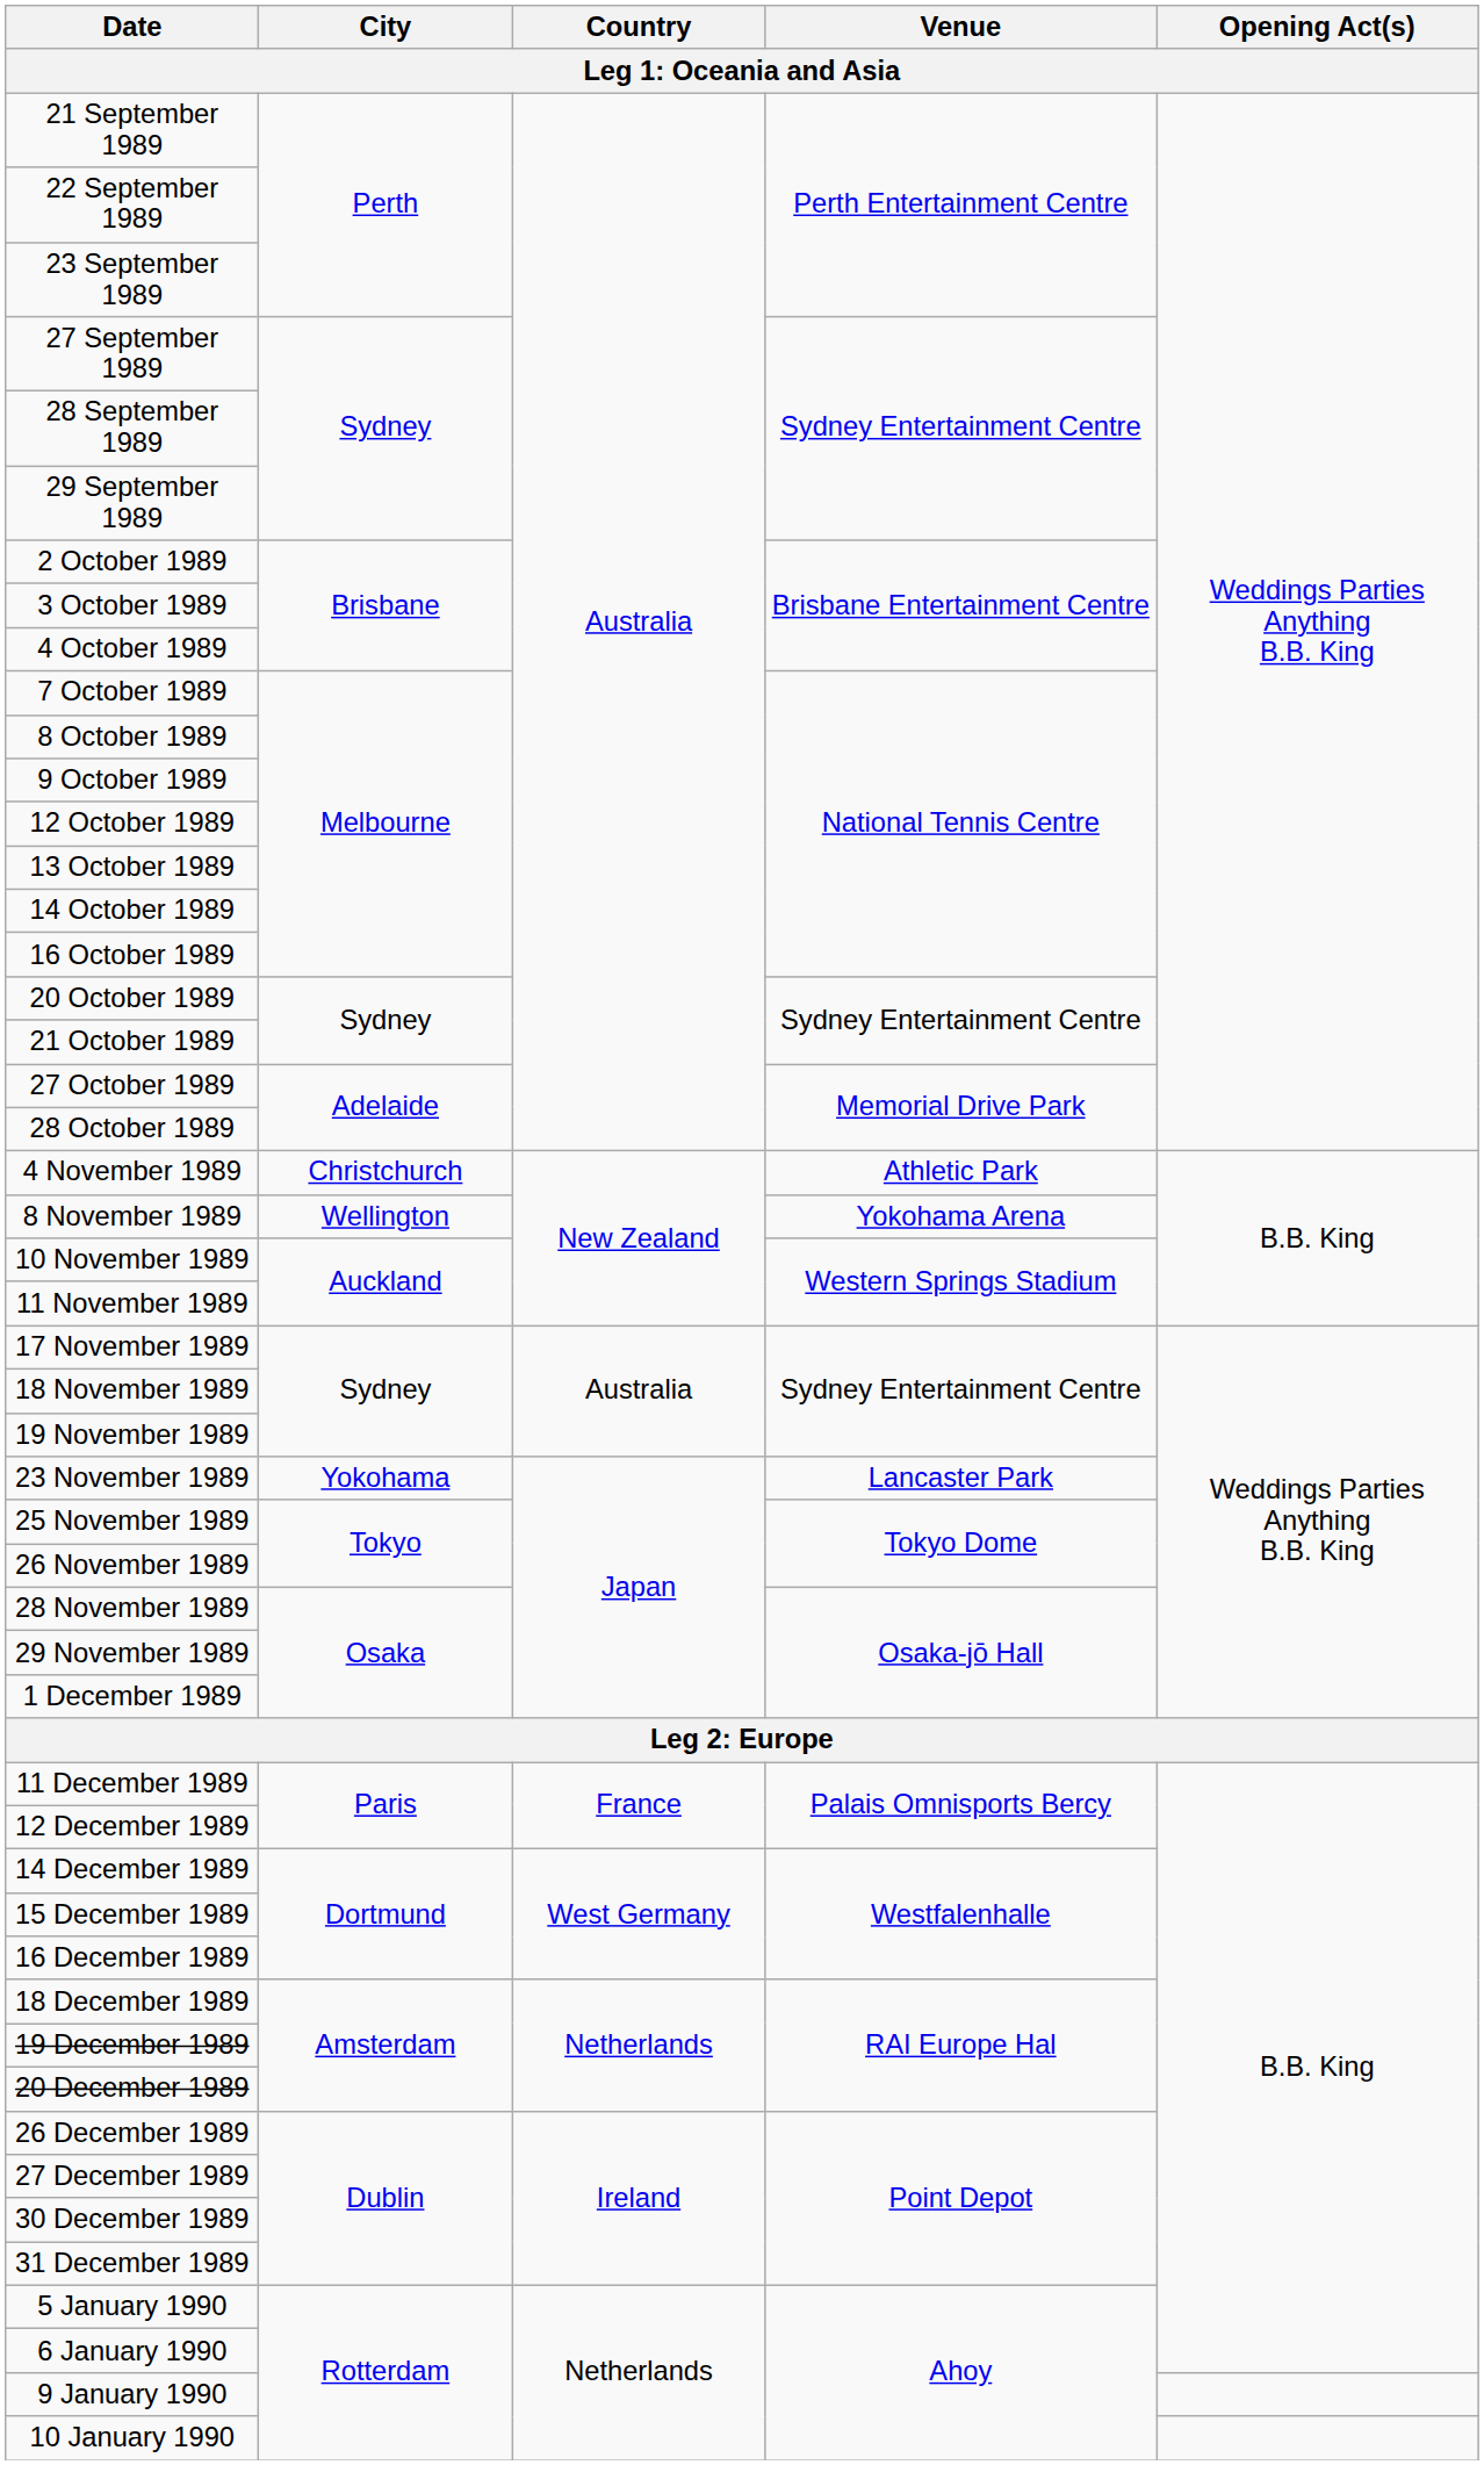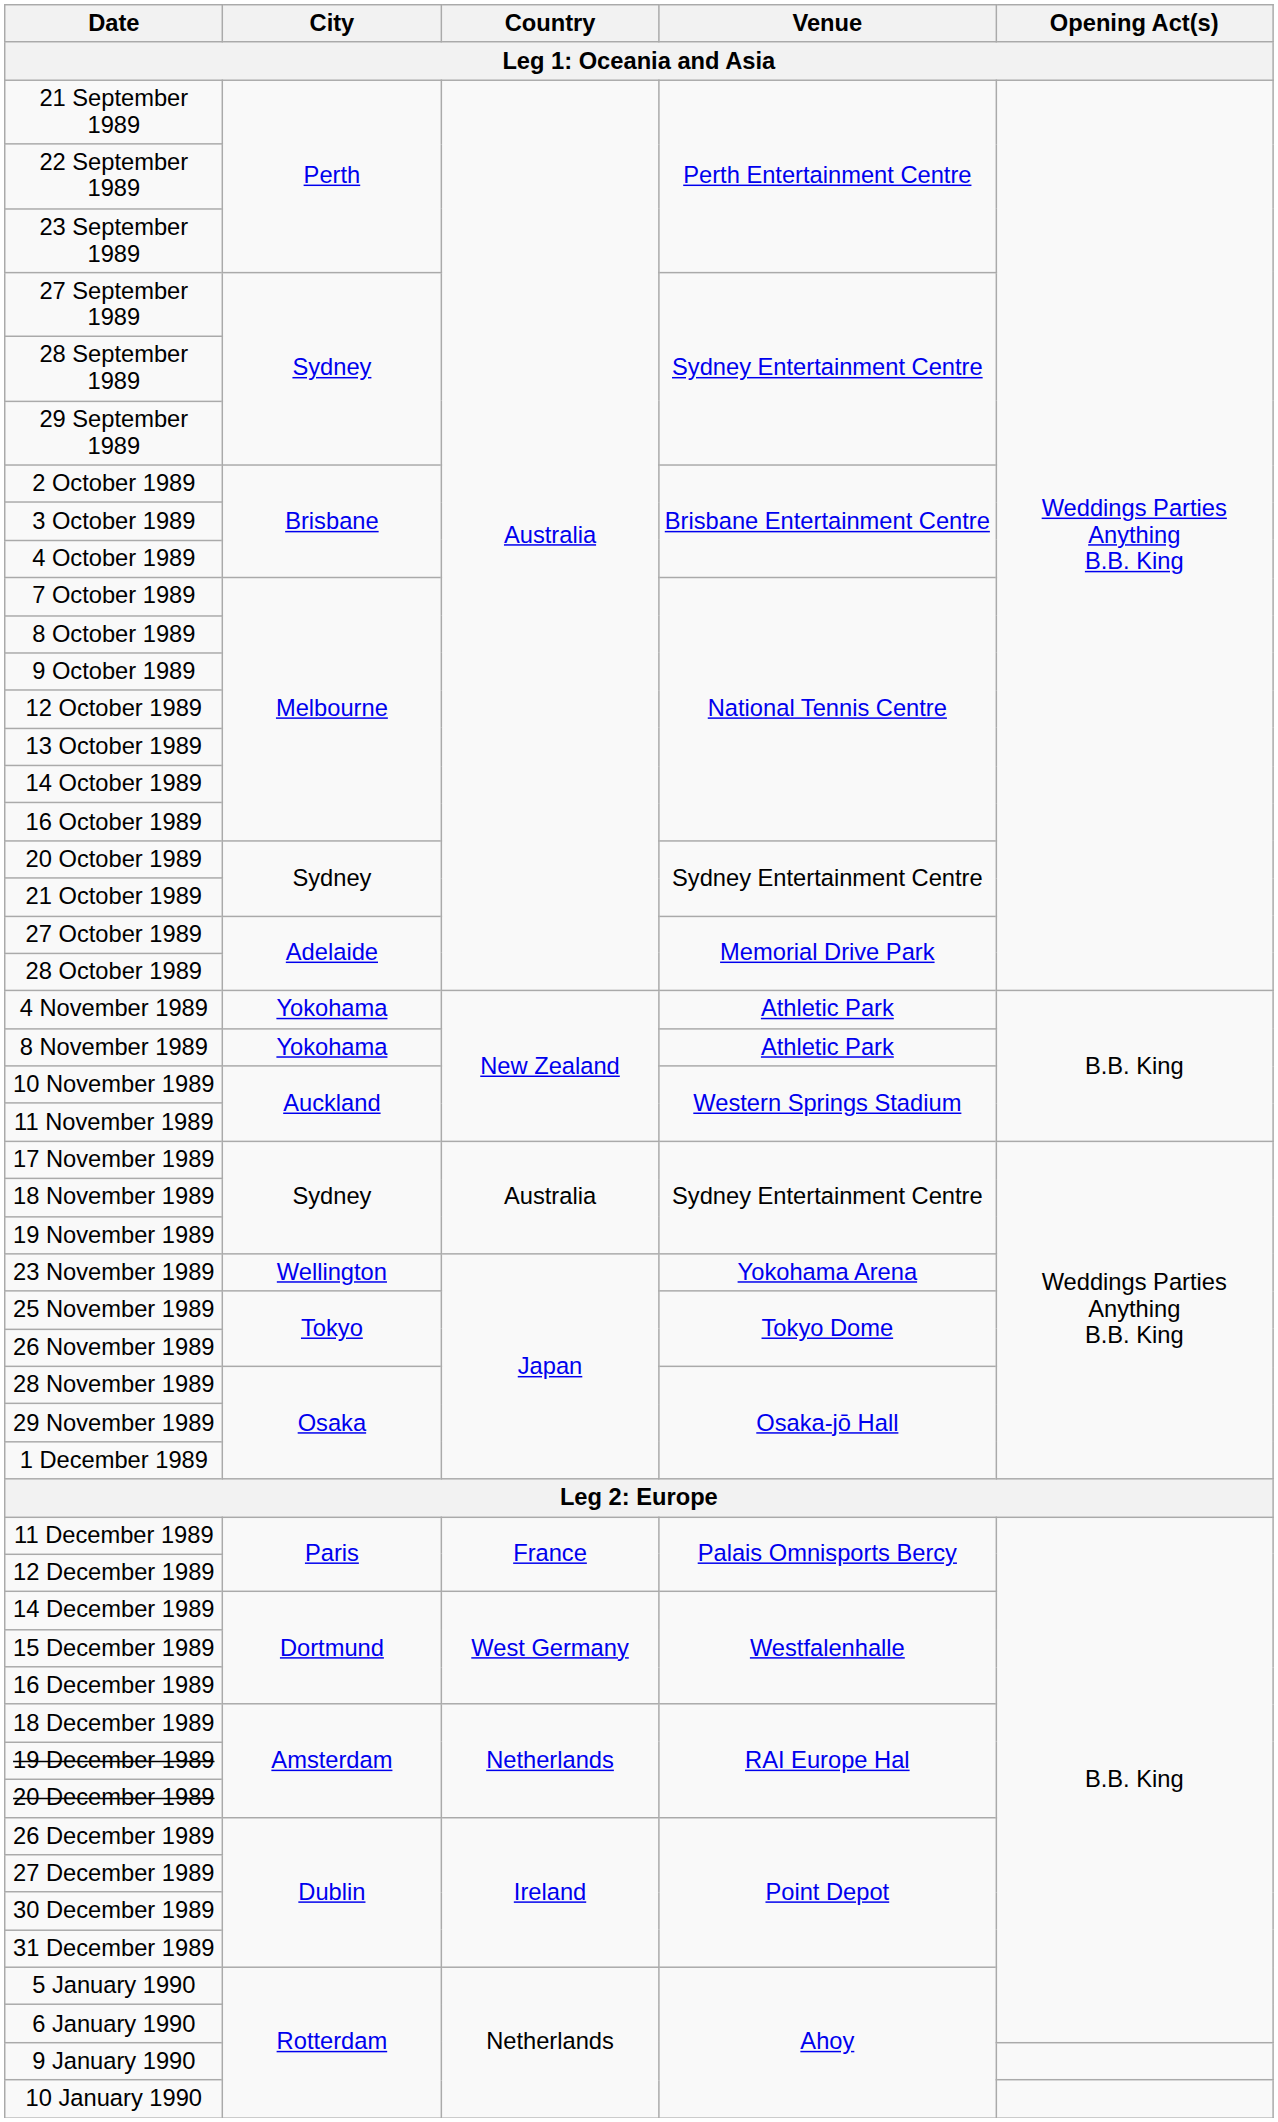 <table class="wikitable" style="text-align:center;">
 <tr>
 <th style="width:140px;">Date</th>
 <th style="width:140px;">City</th>
 <th style="width:140px;">Country</th>
 <th style="width:220px;">Venue</th>
 <th style="width:180px;">Opening Act(s)</th>
 </tr>
 <tr>
 <th colspan="5">Leg 1: Oceania and Asia</th>
 </tr>
 <tr>
 <td>21 September 1989</td>
 <td rowspan="3"><a href='#'>Perth</a></td>
 <td rowspan="20"><a href='#'>Australia</a></td>
 <td rowspan="3"><a href='#'>Perth Entertainment Centre</a></td>
 <td rowspan="20"><a href='#'>Weddings Parties Anything</a><br><a href='#'>B.B. King</a></td>
 </tr>
 <tr>
 <td>22 September 1989</td>
 </tr>
 <tr>
 <td>23 September 1989</td>
 </tr>
 <tr>
 <td>27 September 1989</td>
 <td rowspan="3"><a href='#'>Sydney</a></td>
 <td rowspan="3"><a href='#'>Sydney Entertainment Centre</a></td>
 </tr>
 <tr>
 <td>28 September 1989</td>
 </tr>
 <tr>
 <td>29 September 1989</td>
 </tr>
 <tr>
 <td>2 October 1989</td>
 <td rowspan="3"><a href='#'>Brisbane</a></td>
 <td rowspan="3"><a href='#'>Brisbane Entertainment Centre</a></td>
 </tr>
 <tr>
 <td>3 October 1989</td>
 </tr>
 <tr>
 <td>4 October 1989</td>
 </tr>
 <tr>
 <td>7 October 1989</td>
 <td rowspan="7"><a href='#'>Melbourne</a></td>
 <td rowspan="7"><a href='#'>National Tennis Centre</a></td>
 </tr>
 <tr>
 <td>8 October 1989</td>
 </tr>
 <tr>
 <td>9 October 1989</td>
 </tr>
 <tr>
 <td>12 October 1989</td>
 </tr>
 <tr>
 <td>13 October 1989</td>
 </tr>
 <tr>
 <td>14 October 1989</td>
 </tr>
 <tr>
 <td>16 October 1989</td>
 </tr>
 <tr>
 <td>20 October 1989</td>
 <td rowspan="2">Sydney</td>
 <td rowspan="2">Sydney Entertainment Centre</td>
 </tr>
 <tr>
 <td>21 October 1989</td>
 </tr>
 <tr>
 <td>27 October 1989</td>
 <td rowspan="2"><a href='#'>Adelaide</a></td>
 <td rowspan="2"><a href='#'>Memorial Drive Park</a></td>
 </tr>
 <tr>
 <td>28 October 1989</td>
 </tr>
 <tr>
 <td>4 November 1989</td>
-<td><a href='#'>Christchurch</a></td>
+<td><a href='#'>Yokohama</a></td>
 <td rowspan="4"><a href='#'>New Zealand</a></td>
 <td><a href='#'>Athletic Park</a></td>
 <td rowspan="4">B.B. King</td>
 </tr>
 <tr>
 <td>8 November 1989</td>
-<td><a href='#'>Wellington</a></td>
-<td><a href='#'>Yokohama Arena</a></td>
+<td><a href='#'>Yokohama</a></td>
+<td><a href='#'>Athletic Park</a></td>
 </tr>
 <tr>
 <td>10 November 1989</td>
 <td rowspan="2"><a href='#'>Auckland</a></td>
 <td rowspan="2"><a href='#'>Western Springs Stadium</a></td>
 </tr>
 <tr>
 <td>11 November 1989</td>
 </tr>
 <tr>
 <td>17 November 1989</td>
 <td rowspan="3">Sydney</td>
 <td rowspan="3">Australia</td>
 <td rowspan="3">Sydney Entertainment Centre</td>
 <td rowspan="9">Weddings Parties Anything<br>B.B. King</td>
 </tr>
 <tr>
 <td>18 November 1989</td>
 </tr>
 <tr>
 <td>19 November 1989</td>
 </tr>
 <tr>
 <td>23 November 1989</td>
-<td><a href='#'>Yokohama</a></td>
+<td><a href='#'>Wellington</a></td>
 <td rowspan="6"><a href='#'>Japan</a></td>
-<td><a href='#'>Lancaster Park</a></td>
+<td><a href='#'>Yokohama Arena</a></td>
 </tr>
 <tr>
 <td>25 November 1989</td>
 <td rowspan="2"><a href='#'>Tokyo</a></td>
 <td rowspan="2"><a href='#'>Tokyo Dome</a></td>
 </tr>
 <tr>
 <td>26 November 1989</td>
 </tr>
 <tr>
 <td>28 November 1989</td>
 <td rowspan="3"><a href='#'>Osaka</a></td>
 <td rowspan="3"><a href='#'>Osaka-jō Hall</a></td>
 </tr>
 <tr>
 <td>29 November 1989</td>
 </tr>
 <tr>
 <td>1 December 1989</td>
 </tr>
 <tr>
 <th colspan="5">Leg 2: Europe</th>
 </tr>
 <tr>
 <td>11 December 1989</td>
 <td rowspan="2"><a href='#'>Paris</a></td>
 <td rowspan="2"><a href='#'>France</a></td>
 <td rowspan="2"><a href='#'>Palais Omnisports Bercy</a></td>
 <td rowspan="14">B.B. King</td>
 </tr>
 <tr>
 <td>12 December 1989</td>
 </tr>
 <tr>
 <td>14 December 1989</td>
 <td rowspan="3"><a href='#'>Dortmund</a></td>
 <td rowspan="3"><a href='#'>West Germany</a></td>
 <td rowspan="3"><a href='#'>Westfalenhalle</a></td>
 </tr>
 <tr>
 <td>15 December 1989</td>
 </tr>
 <tr>
 <td>16 December 1989</td>
 </tr>
 <tr>
 <td>18 December 1989</td>
 <td rowspan="3"><a href='#'>Amsterdam</a></td>
 <td rowspan="3"><a href='#'>Netherlands</a></td>
 <td rowspan="3"><a href='#'>RAI Europe Hal</a></td>
 </tr>
 <tr>
 <td><s>19 December 1989</s></td>
 </tr>
 <tr>
 <td><s>20 December 1989</s></td>
 </tr>
 <tr>
 <td>26 December 1989</td>
 <td rowspan="4"><a href='#'>Dublin</a></td>
 <td rowspan="4"><a href='#'>Ireland</a></td>
 <td rowspan="4"><a href='#'>Point Depot</a></td>
 </tr>
 <tr>
 <td>27 December 1989</td>
 </tr>
 <tr>
 <td>30 December 1989</td>
 </tr>
 <tr>
 <td>31 December 1989</td>
 </tr>
 <tr>
 <td>5 January 1990</td>
 <td rowspan="4"><a href='#'>Rotterdam</a></td>
 <td rowspan="4">Netherlands</td>
 <td rowspan="4"><a href='#'>Ahoy</a></td>
 </tr>
 <tr>
 <td>6 January 1990</td>
 </tr>
 <tr>
 <td>9 January 1990</td>
 <td></td>
 </tr>
 <tr>
 <td>10 January 1990</td>
 <td></td>
 </tr>
 </table>
